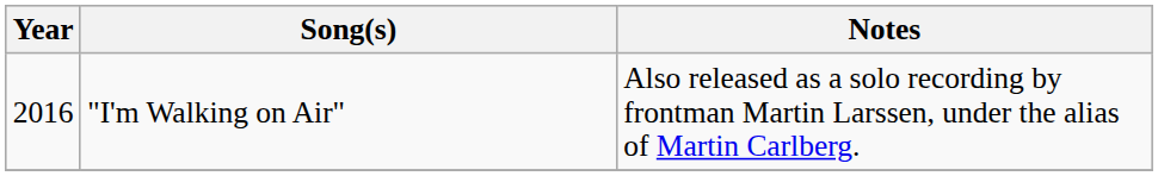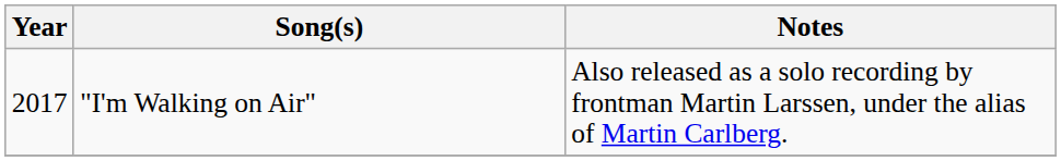 <table class="wikitable">
 <tr>
 <th style="width:10px;">Year</th>
 <th style="width:275px;">Song(s)</th>
 <th style="width:275px;">Notes</th>
 </tr>
 <tr>
-<td>2016</td>
+<td>2017</td>
 <td>"I'm Walking on Air"</td>
 <td>Also released as a solo recording by frontman Martin Larssen, under the alias of <a href='#'>Martin Carlberg</a>.</td>
 </tr>
 <tr>
 </tr>
 </table>
